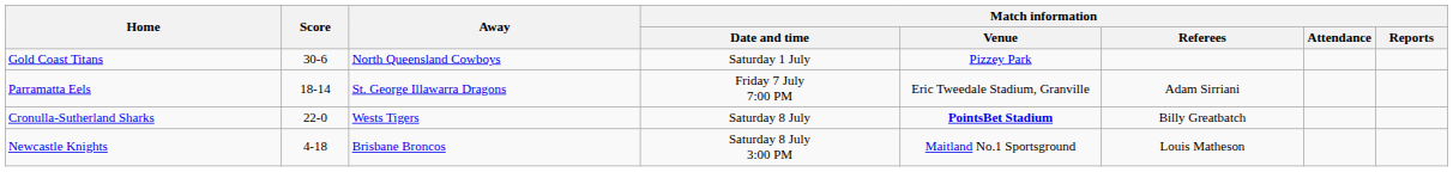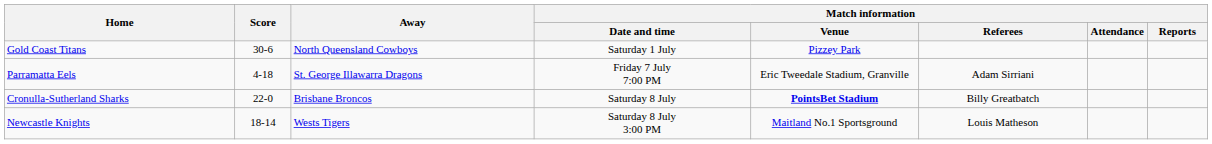 <table class="wikitable" width="100%" style="border-collapse:collapse; font-size:90%; text-align:center;">
 <tr>
 <th rowspan="2">Home</th>
 <th rowspan="2" text-align:center;>Score</th>
 <th rowspan="2">Away</th>
 <th colspan="6">Match information</th>
 </tr>
 <tr>
 <th width="18%">Date and time</th>
 <th width="14%">Venue</th>
 <th width="14%">Referees</th>
 <th width="5%">Attendance</th>
 <th width="5%">Reports</th>
 </tr>
 <tr>
 <td align="left"> <a href='#'>Gold Coast Titans</a></td>
 <td>30-6</td>
 <td align="left"> <a href='#'>North Queensland Cowboys</a></td>
 <td>Saturday 1 July</td>
 <td><a href='#'>Pizzey Park</a></td>
 <td></td>
 <td></td>
 </tr>
 <tr>
 <td align="left"> <a href='#'>Parramatta Eels</a></td>
-<td>18-14</td>
+<td>4-18</td>
 <td align="left"> <a href='#'>St. George Illawarra Dragons</a></td>
 <td>Friday 7 July<br>7:00 PM</td>
 <td>Eric Tweedale Stadium, Granville</td>
 <td>Adam Sirriani</td>
 <td></td>
 <td></td>
 </tr>
 <tr>
 <td align="left"> <a href='#'>Cronulla-Sutherland Sharks</a></td>
 <td>22-0</td>
-<td align="left"> <a href='#'>Wests Tigers</a></td>
+<td align="left"> <a href='#'>Brisbane Broncos</a></td>
 <td>Saturday 8 July</td>
 <td><strong><a href='#'>PointsBet Stadium</a></strong></td>
 <td>Billy Greatbatch</td>
 <td></td>
 <td></td>
 </tr>
 <tr>
 <td align="left"> <a href='#'>Newcastle Knights</a></td>
-<td>4-18</td>
-<td align="left"> <a href='#'>Brisbane Broncos</a></td>
+<td>18-14</td>
+<td align="left"> <a href='#'>Wests Tigers</a></td>
 <td>Saturday 8 July <br> 3:00 PM</td>
 <td><a href='#'>Maitland</a> No.1 Sportsground</td>
 <td>Louis Matheson</td>
 <td></td>
 <td></td>
 </tr>
 </table>
